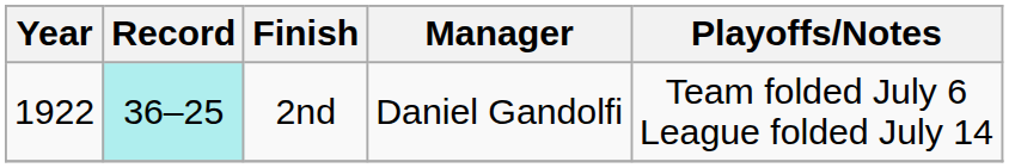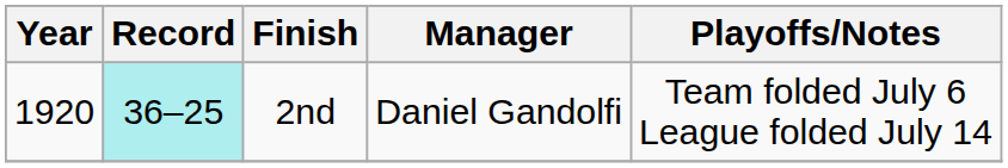 <table class="wikitable" style="text-align:center">
 <tr align=center>
 <th>Year</th>
 <th>Record</th>
 <th>Finish</th>
 <th>Manager</th>
 <th>Playoffs/Notes</th>
 </tr>
 <tr align=center>
-<td>1922</td>
+<td>1920</td>
 <td style="background: paleturquoise;">36–25</td>
 <td>2nd</td>
 <td>Daniel Gandolfi</td>
 <td>Team folded July 6<br>League folded July 14</td>
 </tr>
 <tr align=center>
 </tr>
 </table>
